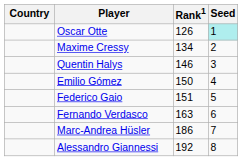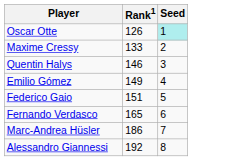 <table class="sortable wikitable">
 <tr>
-<th width="70">Country</th>
 <th width="175">Player</th>
 <th>Rank<sup>1</sup></th>
 <th>Seed</th>
 </tr>
 <tr>
-<td></td>
 <td><a href='#'>Oscar Otte</a></td>
 <td>126</td>
 <td style="background: paleturquoise;">1</td>
 </tr>
 <tr>
-<td></td>
 <td><a href='#'>Maxime Cressy</a></td>
-<td>134</td>
+<td>133</td>
 <td>2</td>
 </tr>
 <tr>
-<td></td>
 <td><a href='#'>Quentin Halys</a></td>
 <td>146</td>
 <td>3</td>
 </tr>
 <tr>
-<td></td>
 <td><a href='#'>Emilio Gómez</a></td>
-<td>150</td>
+<td>149</td>
 <td>4</td>
 </tr>
 <tr>
-<td></td>
 <td><a href='#'>Federico Gaio</a></td>
 <td>151</td>
 <td>5</td>
 </tr>
 <tr>
-<td></td>
 <td><a href='#'>Fernando Verdasco</a></td>
-<td>163</td>
+<td>165</td>
 <td>6</td>
 </tr>
 <tr>
-<td></td>
 <td><a href='#'>Marc-Andrea Hüsler</a></td>
 <td>186</td>
 <td>7</td>
 </tr>
 <tr>
-<td></td>
 <td><a href='#'>Alessandro Giannessi</a></td>
 <td>192</td>
 <td>8</td>
 </tr>
 </table>
